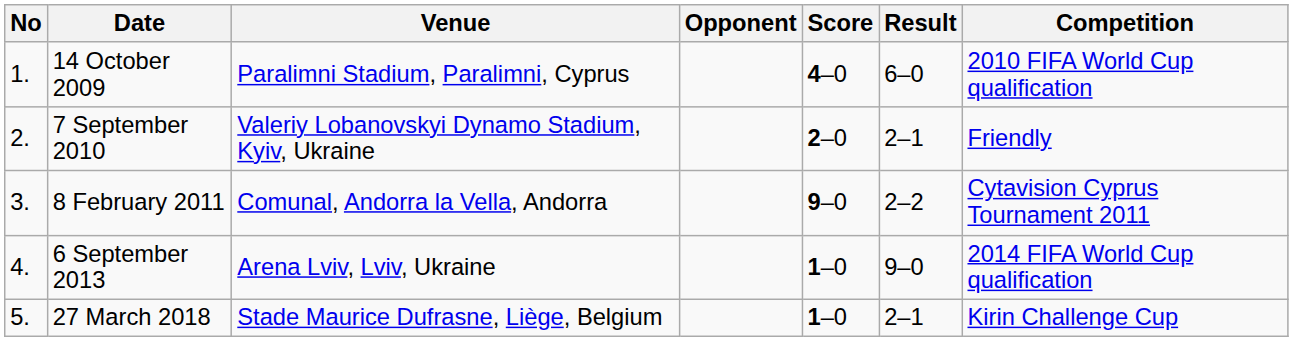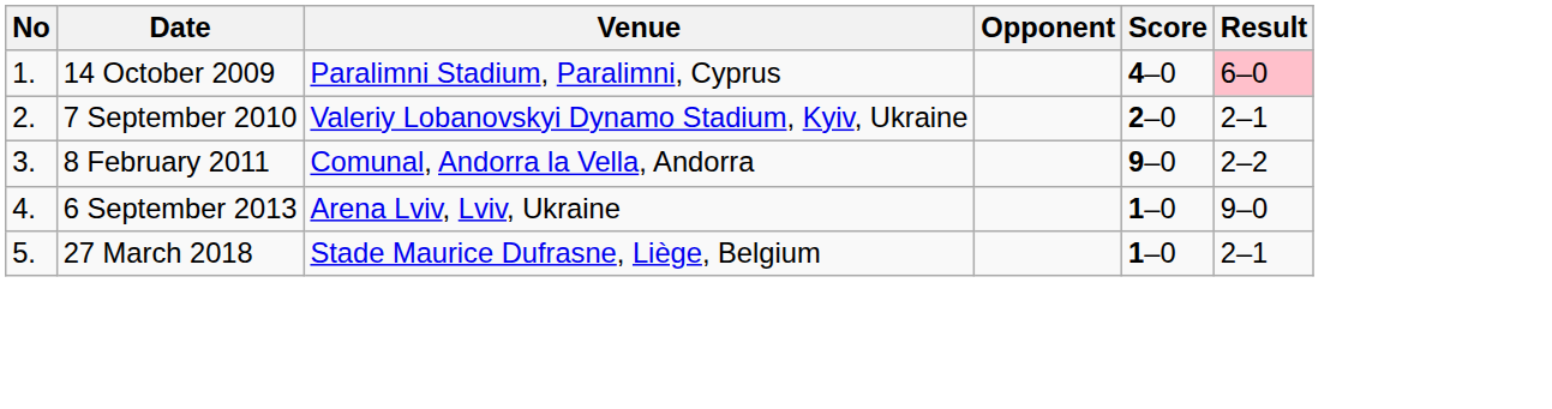 <table class="wikitable">
 <tr>
 <th>No</th>
 <th>Date</th>
 <th>Venue</th>
 <th>Opponent</th>
 <th>Score</th>
 <th>Result</th>
-<th>Competition</th>
 </tr>
 <tr>
 <td>1.</td>
 <td>14 October 2009</td>
 <td><a href='#'>Paralimni Stadium</a>, <a href='#'>Paralimni</a>, Cyprus</td>
 <td></td>
 <td><strong>4</strong>–0</td>
-<td>6–0</td>
-<td><a href='#'>2010 FIFA World Cup qualification</a></td>
+<td style="background: pink;">6–0</td>
 </tr>
 <tr>
 <td>2.</td>
 <td>7 September 2010</td>
 <td><a href='#'>Valeriy Lobanovskyi Dynamo Stadium</a>, <a href='#'>Kyiv</a>, Ukraine</td>
 <td></td>
 <td><strong>2</strong>–0</td>
 <td>2–1</td>
-<td><a href='#'>Friendly</a></td>
 </tr>
 <tr>
 <td>3.</td>
 <td>8 February 2011</td>
 <td><a href='#'>Comunal</a>, <a href='#'>Andorra la Vella</a>, Andorra</td>
 <td></td>
 <td><strong>9</strong>–0</td>
 <td>2–2</td>
-<td><a href='#'>Cytavision Cyprus Tournament 2011</a></td>
 </tr>
 <tr>
 <td>4.</td>
 <td>6 September 2013</td>
 <td><a href='#'>Arena Lviv</a>, <a href='#'>Lviv</a>, Ukraine</td>
 <td></td>
 <td><strong>1</strong>–0</td>
 <td>9–0</td>
-<td><a href='#'>2014 FIFA World Cup qualification</a></td>
 </tr>
 <tr>
 <td>5.</td>
 <td>27 March 2018</td>
 <td><a href='#'>Stade Maurice Dufrasne</a>, <a href='#'>Liège</a>, Belgium</td>
 <td></td>
 <td><strong>1</strong>–0</td>
 <td>2–1</td>
-<td><a href='#'>Kirin Challenge Cup</a></td>
 </tr>
 </table>
